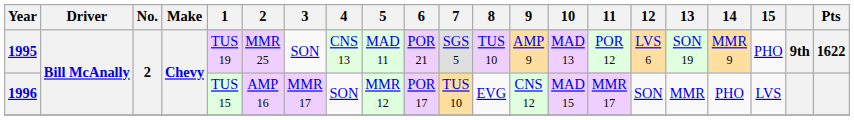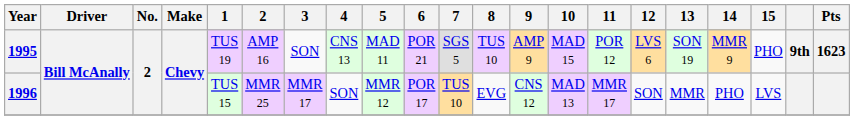 <table class="wikitable" style="text-align:center; font-size:75%">
 <tr>
 <th>Year</th>
 <th>Driver</th>
 <th>No.</th>
 <th>Make</th>
 <th>1</th>
 <th>2</th>
 <th>3</th>
 <th>4</th>
 <th>5</th>
 <th>6</th>
 <th>7</th>
 <th>8</th>
 <th>9</th>
 <th>10</th>
 <th>11</th>
 <th>12</th>
 <th>13</th>
 <th>14</th>
 <th>15</th>
 <th></th>
 <th>Pts</th>
 </tr>
 <tr>
 <th><a href='#'>1995</a></th>
 <th rowspan=2><a href='#'>Bill McAnally</a></th>
 <th rowspan=2>2</th>
 <th rowspan=2><a href='#'>Chevy</a></th>
 <td style="background:#EFCFFF;"><a href='#'>TUS</a><br><small>19</small></td>
-<td style="background:#EFCFFF;"><a href='#'>MMR</a><br><small>25</small></td>
+<td style="background:#EFCFFF;"><a href='#'>AMP</a><br><small>16</small></td>
 <td><a href='#'>SON</a></td>
 <td style="background:#DFFFDF;"><a href='#'>CNS</a><br><small>13</small></td>
 <td style="background:#DFFFDF;"><a href='#'>MAD</a><br><small>11</small></td>
 <td style="background:#EFCFFF;"><a href='#'>POR</a><br><small>21</small></td>
 <td style="background:#DFDFDF;"><a href='#'>SGS</a><br><small>5</small></td>
 <td style="background:#EFCFFF;"><a href='#'>TUS</a><br><small>10</small></td>
 <td style="background:#FFDF9F;"><a href='#'>AMP</a><br><small>9</small></td>
-<td style="background:#EFCFFF;"><a href='#'>MAD</a><br><small>13</small></td>
+<td style="background:#EFCFFF;"><a href='#'>MAD</a><br><small>15</small></td>
 <td style="background:#DFFFDF;"><a href='#'>POR</a><br><small>12</small></td>
 <td style="background:#FFDF9F;"><a href='#'>LVS</a><br><small>6</small></td>
 <td style="background:#DFFFDF;"><a href='#'>SON</a><br><small>19</small></td>
 <td style="background:#FFDF9F;"><a href='#'>MMR</a><br><small>9</small></td>
 <td><a href='#'>PHO</a></td>
 <th>9th</th>
-<th>1622</th>
+<th>1623</th>
 </tr>
 <tr>
 <th><a href='#'>1996</a></th>
 <td style="background:#DFFFDF;"><a href='#'>TUS</a><br><small>15</small></td>
-<td style="background:#EFCFFF;"><a href='#'>AMP</a><br><small>16</small></td>
+<td style="background:#EFCFFF;"><a href='#'>MMR</a><br><small>25</small></td>
 <td style="background:#EFCFFF;"><a href='#'>MMR</a><br><small>17</small></td>
 <td><a href='#'>SON</a></td>
 <td style="background:#DFFFDF;"><a href='#'>MMR</a><br><small>12</small></td>
 <td style="background:#EFCFFF;"><a href='#'>POR</a><br><small>17</small></td>
 <td style="background:#FFDF9F;"><a href='#'>TUS</a><br><small>10</small></td>
 <td><a href='#'>EVG</a></td>
 <td style="background:#DFFFDF;"><a href='#'>CNS</a><br><small>12</small></td>
-<td style="background:#EFCFFF;"><a href='#'>MAD</a><br><small>15</small></td>
+<td style="background:#EFCFFF;"><a href='#'>MAD</a><br><small>13</small></td>
 <td style="background:#EFCFFF;"><a href='#'>MMR</a><br><small>17</small></td>
 <td><a href='#'>SON</a></td>
 <td><a href='#'>MMR</a></td>
 <td><a href='#'>PHO</a></td>
 <td><a href='#'>LVS</a></td>
 <th></th>
 <th></th>
 </tr>
 <tr>
 </tr>
 </table>
